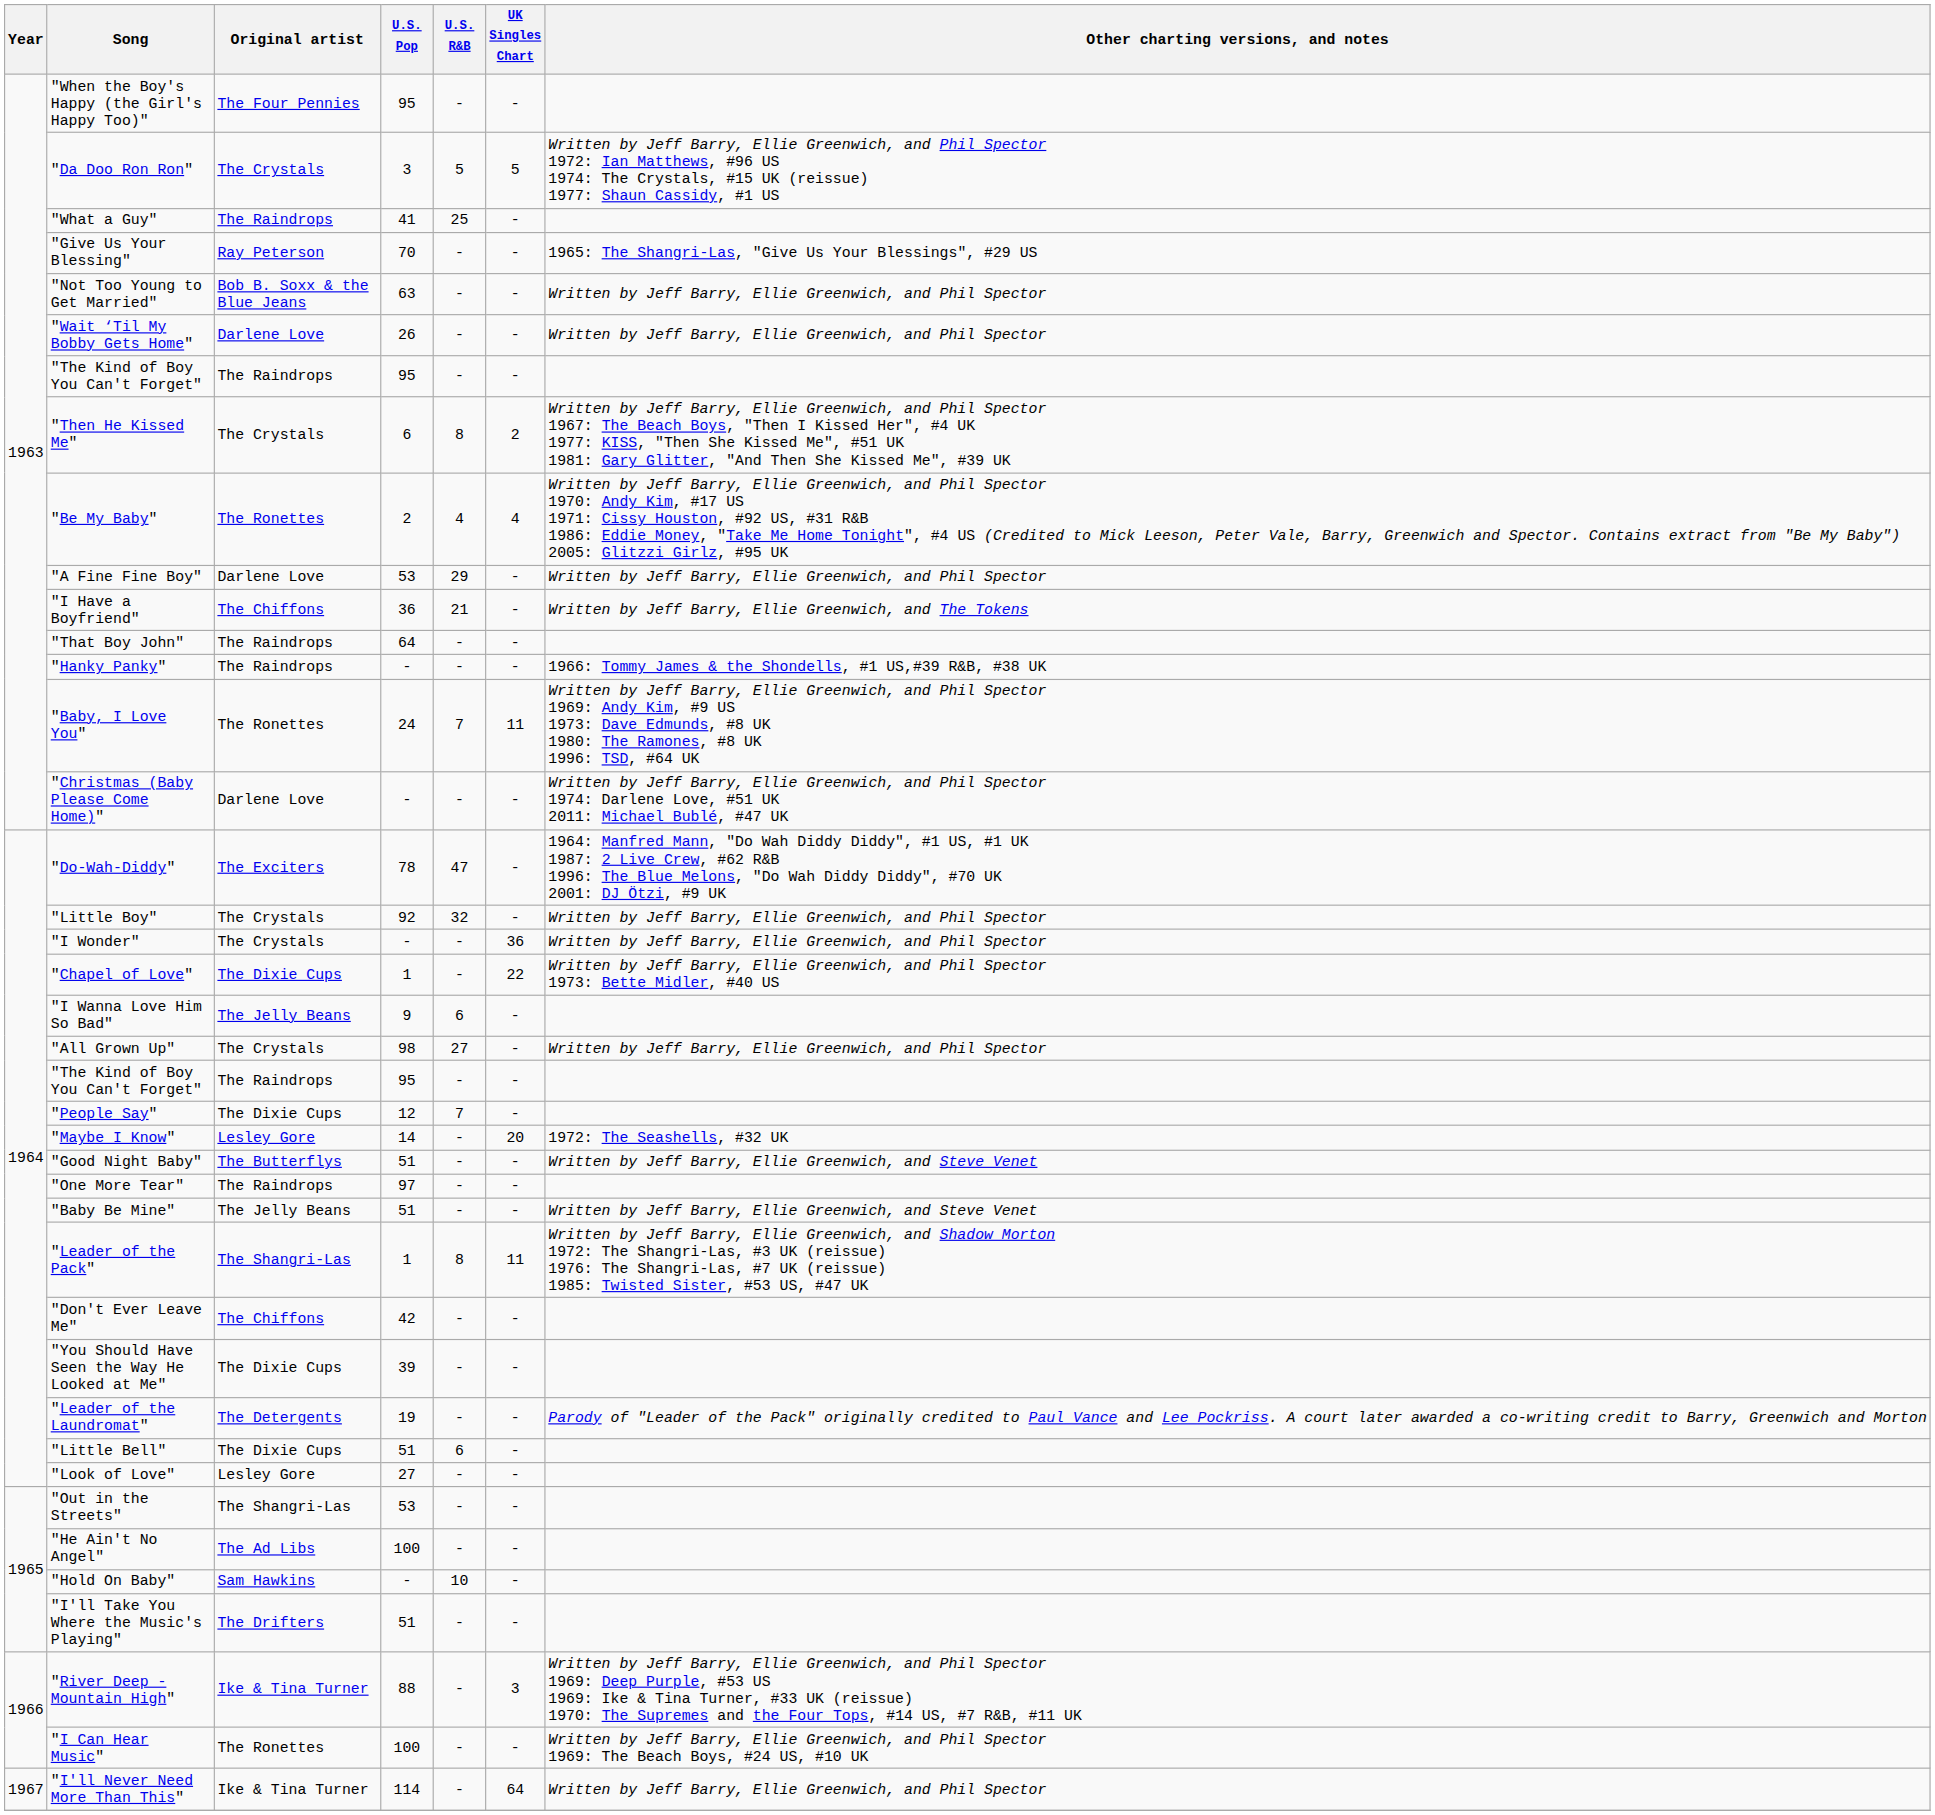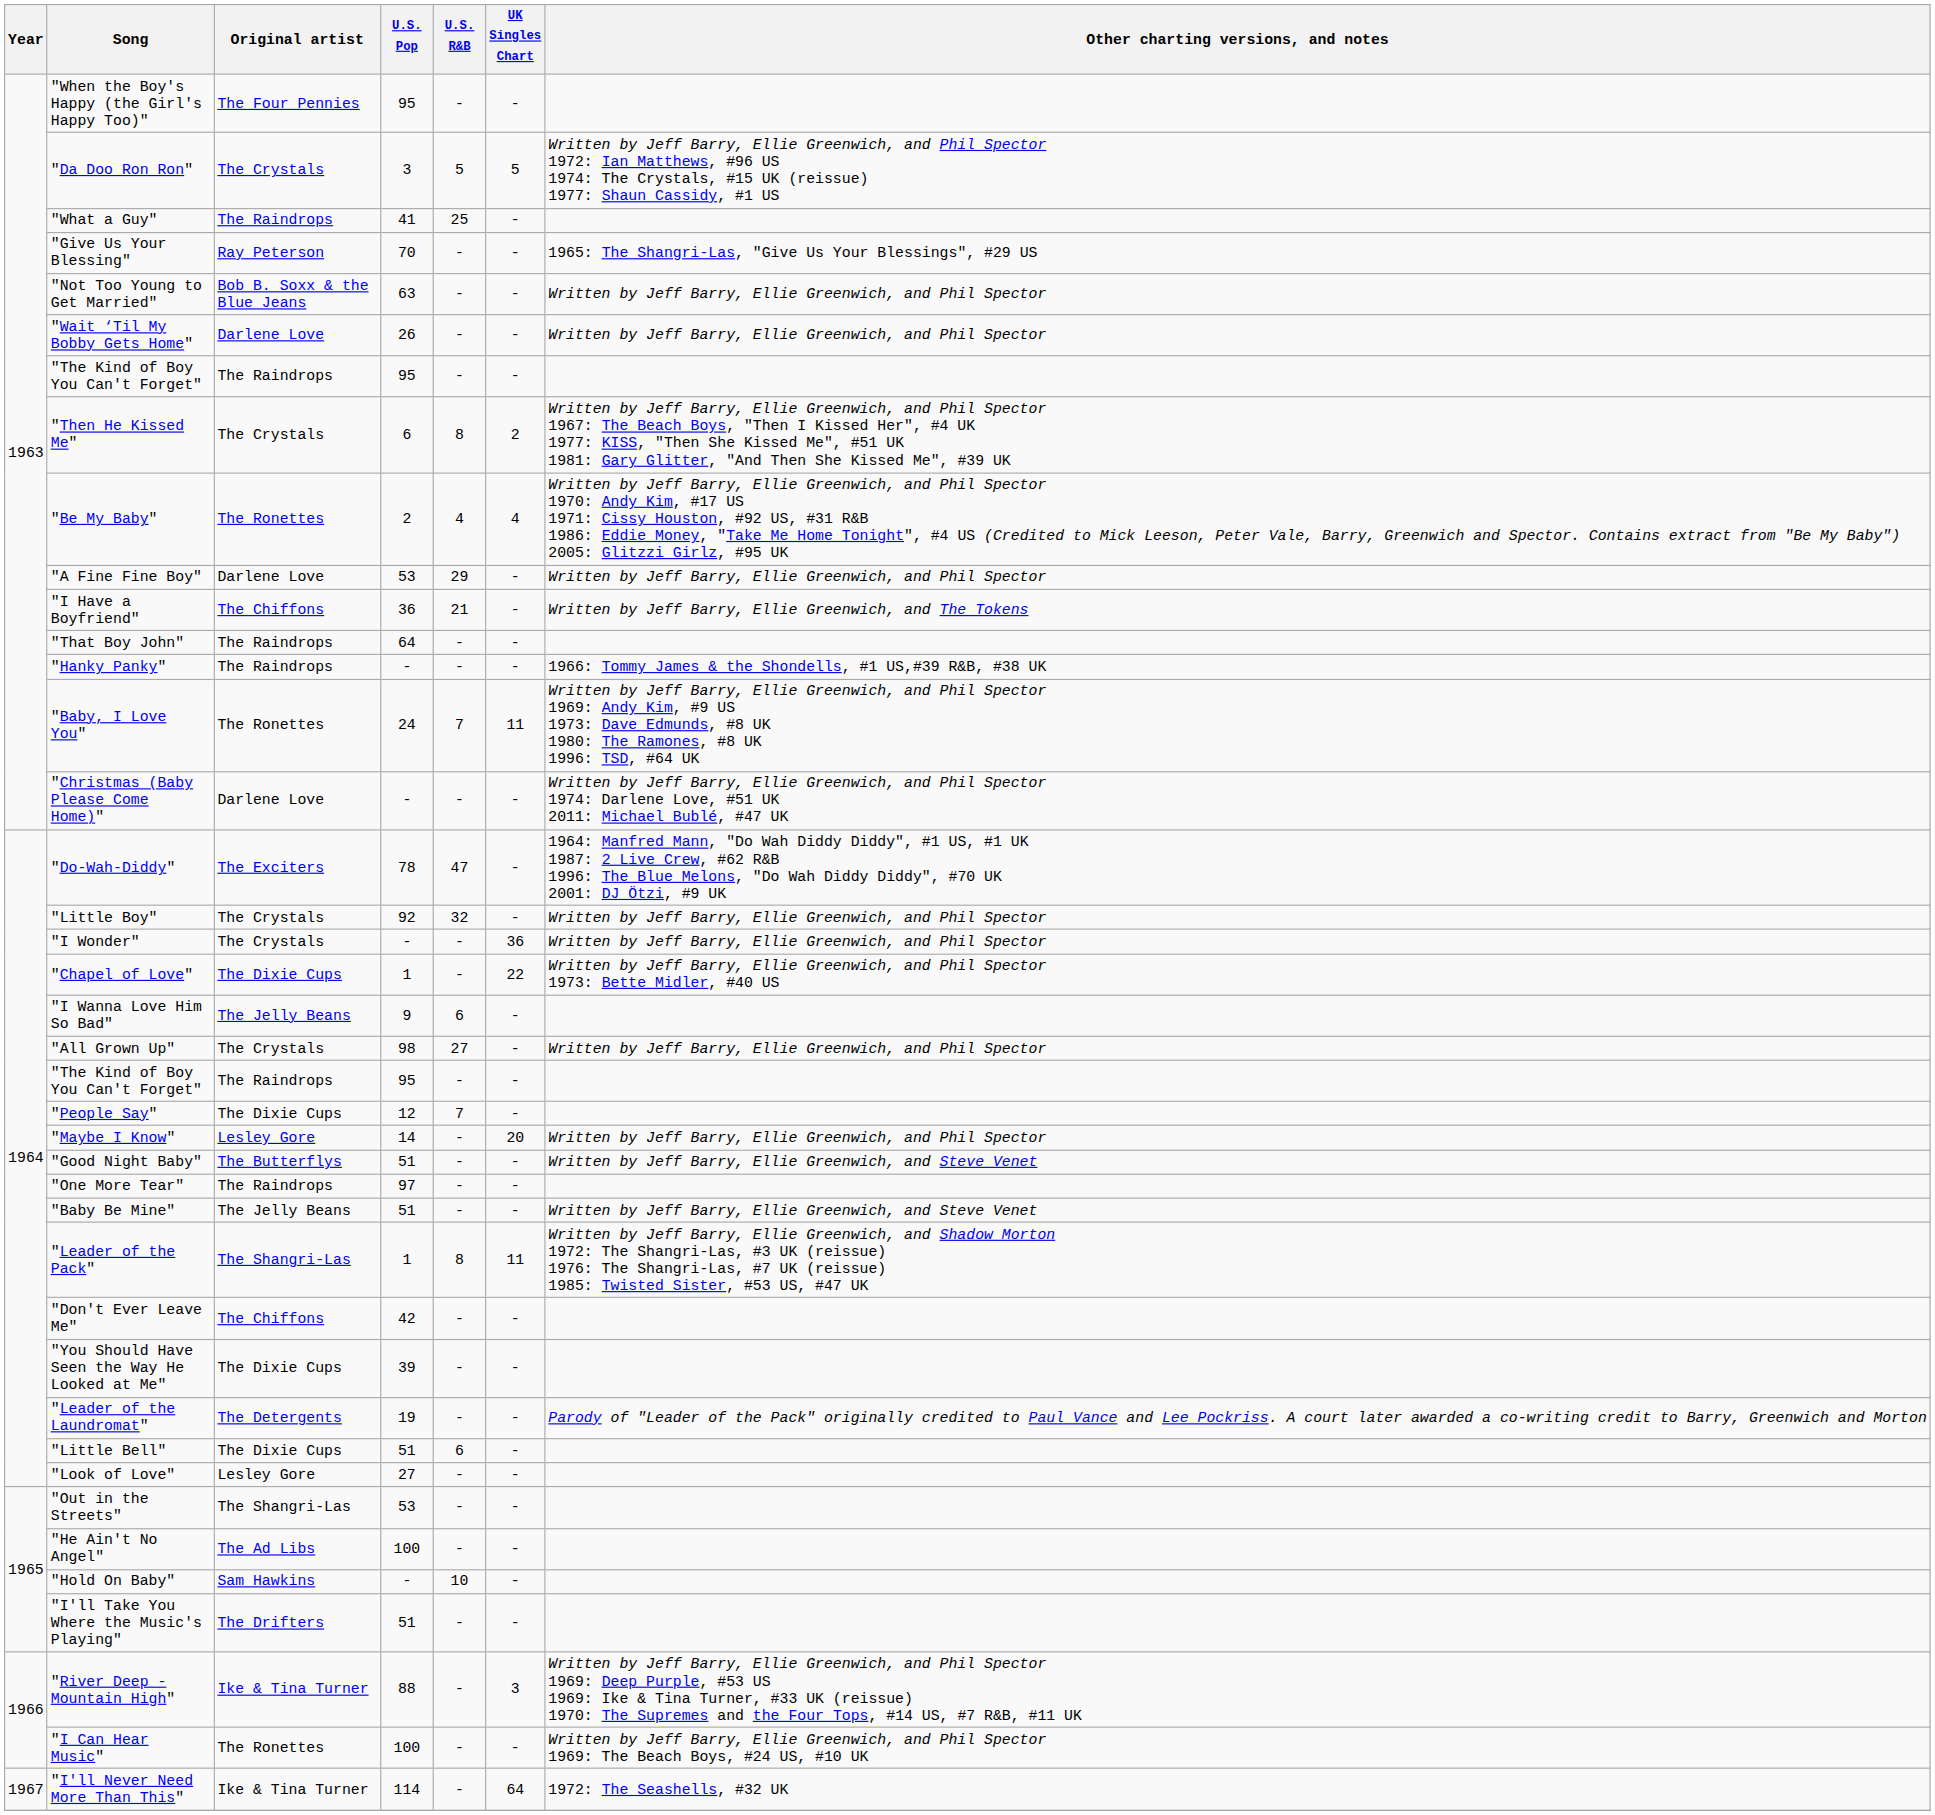 <table class="wikitable">
 <tr>
 <th>Year</th>
 <th width="140">Song</th>
 <th width="140">Original artist</th>
 <th width="40"><sup><a href='#'>U.S. Pop</a></sup></th>
 <th width="40"><sup><a href='#'>U.S. R&B</a></sup></th>
 <th width="40"><sup><a href='#'>UK Singles Chart</a></sup></th>
 <th>Other charting versions, and notes</th>
 </tr>
 <tr>
 <td rowspan="15">1963</td>
 <td>"When the Boy's Happy (the Girl's Happy Too)"</td>
 <td><a href='#'>The Four Pennies</a></td>
 <td align="center">95</td>
 <td align="center">-</td>
 <td align="center">-</td>
 </tr>
 <tr>
 <td>"<a href='#'>Da Doo Ron Ron</a>"</td>
 <td><a href='#'>The Crystals</a></td>
 <td align="center">3</td>
 <td align="center">5</td>
 <td align="center">5</td>
 <td><em>Written by Jeff Barry, Ellie Greenwich, and <a href='#'>Phil Spector</a></em><br>1972: <a href='#'>Ian Matthews</a>, #96 US<br>1974: The Crystals, #15 UK (reissue)<br>1977: <a href='#'>Shaun Cassidy</a>, #1 US</td>
 </tr>
 <tr>
 <td>"What a Guy"</td>
 <td><a href='#'>The Raindrops</a></td>
 <td align="center">41</td>
 <td align="center">25</td>
 <td align="center">-</td>
 <td></td>
 </tr>
 <tr>
 <td>"Give Us Your Blessing"</td>
 <td><a href='#'>Ray Peterson</a></td>
 <td align="center">70</td>
 <td align="center">-</td>
 <td align="center">-</td>
 <td>1965: <a href='#'>The Shangri-Las</a>, "Give Us Your Blessings", #29 US</td>
 </tr>
 <tr>
 <td>"Not Too Young to Get Married"</td>
 <td><a href='#'>Bob B. Soxx & the Blue Jeans</a></td>
 <td align="center">63</td>
 <td align="center">-</td>
 <td align="center">-</td>
 <td><em>Written by Jeff Barry, Ellie Greenwich, and Phil Spector</em></td>
 </tr>
 <tr>
 <td>"<a href='#'>Wait ‘Til My Bobby Gets Home</a>"</td>
 <td><a href='#'>Darlene Love</a></td>
 <td align="center">26</td>
 <td align="center">-</td>
 <td align="center">-</td>
 <td><em>Written by Jeff Barry, Ellie Greenwich, and Phil Spector</em></td>
 </tr>
 <tr>
 <td>"The Kind of Boy You Can't Forget"</td>
 <td>The Raindrops</td>
 <td align="center">95</td>
 <td align="center">-</td>
 <td align="center">-</td>
 <td></td>
 </tr>
 <tr>
 <td>"<a href='#'>Then He Kissed Me</a>"</td>
 <td>The Crystals</td>
 <td align="center">6</td>
 <td align="center">8</td>
 <td align="center">2</td>
 <td><em>Written by Jeff Barry, Ellie Greenwich, and Phil Spector</em><br>1967: <a href='#'>The Beach Boys</a>, "Then I Kissed Her", #4 UK<br>1977: <a href='#'>KISS</a>, "Then She Kissed Me", #51 UK<br>1981: <a href='#'>Gary Glitter</a>, "And Then She Kissed Me", #39 UK</td>
 </tr>
 <tr>
 <td>"<a href='#'>Be My Baby</a>"</td>
 <td><a href='#'>The Ronettes</a></td>
 <td align="center">2</td>
 <td align="center">4</td>
 <td align="center">4</td>
 <td><em>Written by Jeff Barry, Ellie Greenwich, and Phil Spector</em><br>1970: <a href='#'>Andy Kim</a>, #17 US<br>1971: <a href='#'>Cissy Houston</a>, #92 US, #31 R&B<br>1986: <a href='#'>Eddie Money</a>, "<a href='#'>Take Me Home Tonight</a>", #4 US <em>(Credited to Mick Leeson, Peter Vale, Barry, Greenwich and Spector. Contains extract from "Be My Baby")</em><br>2005: <a href='#'>Glitzzi Girlz</a>, #95 UK</td>
 </tr>
 <tr>
 <td>"A Fine Fine Boy"</td>
 <td>Darlene Love</td>
 <td align="center">53</td>
 <td align="center">29</td>
 <td align="center">-</td>
 <td><em>Written by Jeff Barry, Ellie Greenwich, and Phil Spector</em></td>
 </tr>
 <tr>
 <td>"I Have a Boyfriend"</td>
 <td><a href='#'>The Chiffons</a></td>
 <td align="center">36</td>
 <td align="center">21</td>
 <td align="center">-</td>
 <td><em>Written by Jeff Barry, Ellie Greenwich, and <a href='#'>The Tokens</a></em></td>
 </tr>
 <tr>
 <td>"That Boy John"</td>
 <td>The Raindrops</td>
 <td align="center">64</td>
 <td align="center">-</td>
 <td align="center">-</td>
 <td></td>
 </tr>
 <tr>
 <td>"<a href='#'>Hanky Panky</a>"</td>
 <td>The Raindrops</td>
 <td align="center">-</td>
 <td align="center">-</td>
 <td align="center">-</td>
 <td>1966:  <a href='#'>Tommy James & the Shondells</a>, #1 US,#39 R&B, #38 UK</td>
 </tr>
 <tr>
 <td>"<a href='#'>Baby, I Love You</a>"</td>
 <td>The Ronettes</td>
 <td align="center">24</td>
 <td align="center">7</td>
 <td align="center">11</td>
 <td><em>Written by Jeff Barry, Ellie Greenwich, and Phil Spector</em><br>1969: <a href='#'>Andy Kim</a>, #9 US<br>1973: <a href='#'>Dave Edmunds</a>, #8 UK<br>1980: <a href='#'>The Ramones</a>, #8 UK<br>1996: <a href='#'>TSD</a>, #64 UK</td>
 </tr>
 <tr>
 <td>"<a href='#'>Christmas (Baby Please Come Home)</a>"</td>
 <td>Darlene Love</td>
 <td align="center">-</td>
 <td align="center">-</td>
 <td align="center">-</td>
 <td><em>Written by Jeff Barry, Ellie Greenwich, and Phil Spector</em><br>1974: Darlene Love, #51 UK<br>2011: <a href='#'>Michael Bublé</a>, #47 UK</td>
 </tr>
 <tr>
 <td rowspan="18">1964</td>
 <td>"<a href='#'>Do-Wah-Diddy</a>"</td>
 <td><a href='#'>The Exciters</a></td>
 <td align="center">78</td>
 <td align="center">47</td>
 <td align="center">-</td>
 <td>1964: <a href='#'>Manfred Mann</a>, "Do Wah Diddy Diddy", #1 US, #1 UK<br>1987: <a href='#'>2 Live Crew</a>, #62 R&B<br>1996: <a href='#'>The Blue Melons</a>, "Do Wah Diddy Diddy", #70 UK<br>2001: <a href='#'>DJ Ötzi</a>, #9 UK</td>
 </tr>
 <tr>
 <td>"Little Boy"</td>
 <td>The Crystals</td>
 <td align="center">92</td>
 <td align="center">32</td>
 <td align="center">-</td>
 <td><em>Written by Jeff Barry, Ellie Greenwich, and Phil Spector</em></td>
 </tr>
 <tr>
 <td>"I Wonder"</td>
 <td>The Crystals</td>
 <td align="center">-</td>
 <td align="center">-</td>
 <td align="center">36</td>
 <td><em>Written by Jeff Barry, Ellie Greenwich, and Phil Spector</em></td>
 </tr>
 <tr>
 <td>"<a href='#'>Chapel of Love</a>"</td>
 <td><a href='#'>The Dixie Cups</a></td>
 <td align="center">1</td>
 <td align="center">-</td>
 <td align="center">22</td>
 <td><em>Written by Jeff Barry, Ellie Greenwich, and Phil Spector</em><br>1973: <a href='#'>Bette Midler</a>, #40 US</td>
 </tr>
 <tr>
 <td>"I Wanna Love Him So Bad"</td>
 <td><a href='#'>The Jelly Beans</a></td>
 <td align="center">9</td>
 <td align="center">6</td>
 <td align="center">-</td>
 <td></td>
 </tr>
 <tr>
 <td>"All Grown Up"</td>
 <td>The Crystals</td>
 <td align="center">98</td>
 <td align="center">27</td>
 <td align="center">-</td>
 <td><em>Written by Jeff Barry, Ellie Greenwich, and Phil Spector</em></td>
 </tr>
 <tr>
 <td>"The Kind of Boy You Can't Forget"</td>
 <td>The Raindrops</td>
 <td align="center">95</td>
 <td align="center">-</td>
 <td align="center">-</td>
 <td></td>
 </tr>
 <tr>
 <td>"<a href='#'>People Say</a>"</td>
 <td>The Dixie Cups</td>
 <td align="center">12</td>
 <td align="center">7</td>
 <td align="center">-</td>
 <td></td>
 </tr>
 <tr>
 <td>"<a href='#'>Maybe I Know</a>"</td>
 <td><a href='#'>Lesley Gore</a></td>
 <td align="center">14</td>
 <td align="center">-</td>
 <td align="center">20</td>
-<td>1972: <a href='#'>The Seashells</a>, #32 UK</td>
+<td><em>Written by Jeff Barry, Ellie Greenwich, and Phil Spector</em></td>
 </tr>
 <tr>
 <td>"Good Night Baby"</td>
 <td><a href='#'>The Butterflys</a></td>
 <td align="center">51</td>
 <td align="center">-</td>
 <td align="center">-</td>
 <td><em>Written by Jeff Barry, Ellie Greenwich, and <a href='#'>Steve Venet</a></em></td>
 </tr>
 <tr>
 <td>"One More Tear"</td>
 <td>The Raindrops</td>
 <td align="center">97</td>
 <td align="center">-</td>
 <td align="center">-</td>
 <td></td>
 </tr>
 <tr>
 <td>"Baby Be Mine"</td>
 <td>The Jelly Beans</td>
 <td align="center">51</td>
 <td align="center">-</td>
 <td align="center">-</td>
 <td><em>Written by Jeff Barry, Ellie Greenwich, and Steve Venet</em></td>
 </tr>
 <tr>
 <td>"<a href='#'>Leader of the Pack</a>"</td>
 <td><a href='#'>The Shangri-Las</a></td>
 <td align="center">1</td>
 <td align="center">8</td>
 <td align="center">11</td>
 <td><em>Written by Jeff Barry, Ellie Greenwich, and <a href='#'>Shadow Morton</a></em><br>1972: The Shangri-Las, #3 UK (reissue)<br>1976: The Shangri-Las, #7 UK (reissue)<br>1985: <a href='#'>Twisted Sister</a>, #53 US, #47 UK</td>
 </tr>
 <tr>
 <td>"Don't Ever Leave Me"</td>
 <td><a href='#'>The Chiffons</a></td>
 <td align="center">42</td>
 <td align="center">-</td>
 <td align="center">-</td>
 <td></td>
 </tr>
 <tr>
 <td>"You Should Have Seen the Way He Looked at Me"</td>
 <td>The Dixie Cups</td>
 <td align="center">39</td>
 <td align="center">-</td>
 <td align="center">-</td>
 <td></td>
 </tr>
 <tr>
 <td>"<a href='#'>Leader of the Laundromat</a>"</td>
 <td><a href='#'>The Detergents</a></td>
 <td align="center">19</td>
 <td align="center">-</td>
 <td align="center">-</td>
 <td><em><a href='#'>Parody</a> of "Leader of the Pack" originally credited to <a href='#'>Paul Vance</a> and <a href='#'>Lee Pockriss</a>.  A court later awarded a co-writing credit to Barry, Greenwich and Morton</em></td>
 </tr>
 <tr>
 <td>"Little Bell"</td>
 <td>The Dixie Cups</td>
 <td align="center">51</td>
 <td align="center">6</td>
 <td align="center">-</td>
 <td></td>
 </tr>
 <tr>
 <td>"Look of Love"</td>
 <td>Lesley Gore</td>
 <td align="center">27</td>
 <td align="center">-</td>
 <td align="center">-</td>
 <td></td>
 </tr>
 <tr>
 <td rowspan="4">1965</td>
 <td>"Out in the Streets"</td>
 <td>The Shangri-Las</td>
 <td align="center">53</td>
 <td align="center">-</td>
 <td align="center">-</td>
 <td></td>
 </tr>
 <tr>
 <td>"He Ain't No Angel"</td>
 <td><a href='#'>The Ad Libs</a></td>
 <td align="center">100</td>
 <td align="center">-</td>
 <td align="center">-</td>
 <td></td>
 </tr>
 <tr>
 <td>"Hold On Baby"</td>
 <td><a href='#'>Sam Hawkins</a></td>
 <td align="center">-</td>
 <td align="center">10</td>
 <td align="center">-</td>
 <td></td>
 </tr>
 <tr>
 <td>"I'll Take You Where the Music's Playing"</td>
 <td><a href='#'>The Drifters</a></td>
 <td align="center">51</td>
 <td align="center">-</td>
 <td align="center">-</td>
 <td></td>
 </tr>
 <tr>
 <td rowspan="2">1966</td>
 <td>"<a href='#'>River Deep - Mountain High</a>"</td>
 <td><a href='#'>Ike & Tina Turner</a></td>
 <td align="center">88</td>
 <td align="center">-</td>
 <td align="center">3</td>
 <td><em>Written by Jeff Barry, Ellie Greenwich, and Phil Spector</em><br>1969: <a href='#'>Deep Purple</a>, #53 US<br>1969: Ike & Tina Turner, #33 UK (reissue)<br>1970: <a href='#'>The Supremes</a> and <a href='#'>the Four Tops</a>, #14 US, #7 R&B, #11 UK</td>
 </tr>
 <tr>
 <td>"<a href='#'>I Can Hear Music</a>"</td>
 <td>The Ronettes</td>
 <td align="center">100</td>
 <td align="center">-</td>
 <td align="center">-</td>
 <td><em>Written by Jeff Barry, Ellie Greenwich, and Phil Spector</em><br>1969: The Beach Boys, #24 US, #10 UK</td>
 </tr>
 <tr>
 <td rowspan="1">1967</td>
 <td>"<a href='#'>I'll Never Need More Than This</a>"</td>
 <td>Ike & Tina Turner</td>
 <td align="center">114</td>
 <td align="center">-</td>
 <td align="center">64</td>
-<td><em>Written by Jeff Barry, Ellie Greenwich, and Phil Spector</em></td>
+<td>1972: <a href='#'>The Seashells</a>, #32 UK</td>
 </tr>
 <tr>
 </tr>
 </table>
